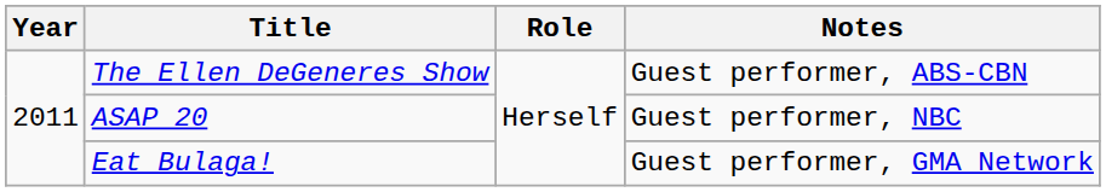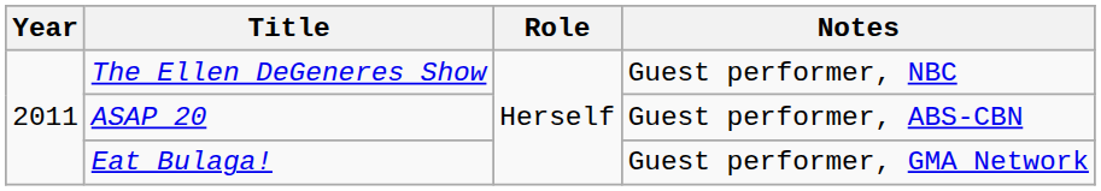 <table class="wikitable sortable">
 <tr>
 <th>Year</th>
 <th>Title</th>
 <th>Role</th>
 <th class="unsortable">Notes</th>
 </tr>
 <tr>
 <td rowspan="3">2011</td>
 <td><em><a href='#'>The Ellen DeGeneres Show</a></em></td>
 <td rowspan="3">Herself</td>
-<td>Guest performer, <a href='#'>ABS-CBN</a></td>
+<td>Guest performer, <a href='#'>NBC</a></td>
 </tr>
 <tr>
 <td><em><a href='#'>ASAP 20</a></em></td>
-<td>Guest performer, <a href='#'>NBC</a></td>
+<td>Guest performer, <a href='#'>ABS-CBN</a></td>
 </tr>
 <tr>
 <td><em><a href='#'>Eat Bulaga!</a></em></td>
 <td>Guest performer, <a href='#'>GMA Network</a></td>
 </tr>
 </table>
